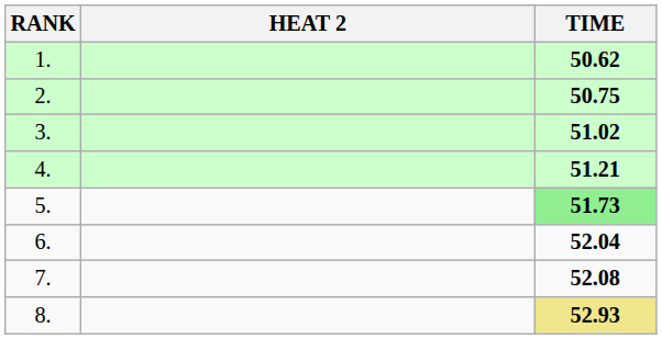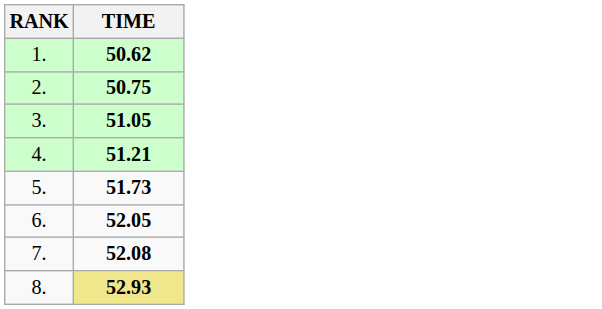 <table class="wikitable" style="border-collapse: collapse; font-size: 90%;">
 <tr>
 <th>RANK</th>
-<th style="width: 20em">HEAT 2</th>
 <th style="width: 5em">TIME</th>
 </tr>
 <tr style="background:#ccffcc;">
 <td align="center">1.</td>
-<td></td>
 <td align="center"><strong>50.62</strong></td>
 </tr>
 <tr style="background:#ccffcc;">
 <td align="center">2.</td>
-<td></td>
 <td align="center"><strong>50.75</strong></td>
 </tr>
 <tr style="background:#ccffcc;">
 <td align="center">3.</td>
-<td></td>
-<td align="center"><strong>51.02</strong></td>
+<td align="center"><strong>51.05</strong></td>
 </tr>
 <tr style="background:#ccffcc;">
 <td align="center">4.</td>
-<td></td>
 <td align="center"><strong>51.21</strong></td>
 </tr>
 <tr>
 <td align="center">5.</td>
-<td></td>
-<td align="center" style="background: lightgreen;"><strong>51.73</strong></td>
+<td align="center"><strong>51.73</strong></td>
 </tr>
 <tr>
 <td align="center">6.</td>
-<td></td>
-<td align="center"><strong>52.04</strong></td>
+<td align="center"><strong>52.05</strong></td>
 </tr>
 <tr>
 <td align="center">7.</td>
-<td></td>
 <td align="center"><strong>52.08</strong></td>
 </tr>
 <tr>
 <td align="center">8.</td>
-<td></td>
 <td align="center" style="background: khaki;"><strong>52.93</strong></td>
 </tr>
 </table>
